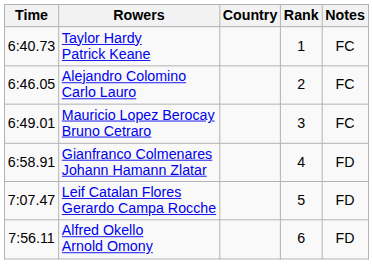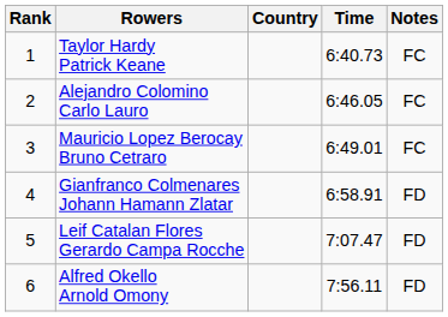 <table class="wikitable" style="text-align:center">
 <tr>
-<th>Time</th>
+<th>Rank</th>
 <th>Rowers</th>
 <th>Country</th>
-<th>Rank</th>
+<th>Time</th>
 <th>Notes</th>
 </tr>
 <tr>
-<td>6:40.73</td>
+<td>1</td>
 <td align="left"><a href='#'>Taylor Hardy</a><br><a href='#'>Patrick Keane</a></td>
 <td align="left"></td>
-<td>1</td>
+<td>6:40.73</td>
 <td>FC</td>
 </tr>
 <tr>
-<td>6:46.05</td>
+<td>2</td>
 <td align="left"><a href='#'>Alejandro Colomino</a><br><a href='#'>Carlo Lauro</a></td>
 <td align="left"></td>
-<td>2</td>
+<td>6:46.05</td>
 <td>FC</td>
 </tr>
 <tr>
-<td>6:49.01</td>
+<td>3</td>
 <td align="left"><a href='#'>Mauricio Lopez Berocay</a><br><a href='#'>Bruno Cetraro</a></td>
 <td align="left"></td>
-<td>3</td>
+<td>6:49.01</td>
 <td>FC</td>
 </tr>
 <tr>
-<td>6:58.91</td>
+<td>4</td>
 <td align="left"><a href='#'>Gianfranco Colmenares</a><br><a href='#'>Johann Hamann Zlatar</a></td>
 <td align="left"></td>
-<td>4</td>
+<td>6:58.91</td>
 <td>FD</td>
 </tr>
 <tr>
-<td>7:07.47</td>
+<td>5</td>
 <td align="left"><a href='#'>Leif Catalan Flores</a><br><a href='#'>Gerardo Campa Rocche</a></td>
 <td align="left"></td>
-<td>5</td>
+<td>7:07.47</td>
 <td>FD</td>
 </tr>
 <tr>
-<td>7:56.11</td>
+<td>6</td>
 <td align="left"><a href='#'>Alfred Okello</a><br><a href='#'>Arnold Omony</a></td>
 <td align="left"></td>
-<td>6</td>
+<td>7:56.11</td>
 <td>FD</td>
 </tr>
 </table>
